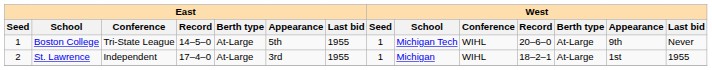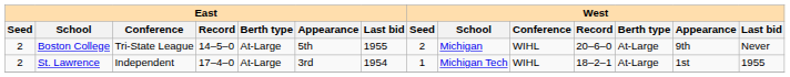 <table class="wikitable">
 <tr>
 <th colspan="7" style="background:#ffdead;">East</th>
 <th colspan="7" style="background:#ffdead;">West</th>
 </tr>
 <tr>
 <th>Seed</th>
 <th>School</th>
 <th>Conference</th>
 <th>Record</th>
 <th>Berth type</th>
 <th>Appearance</th>
 <th>Last bid</th>
 <th>Seed</th>
 <th>School</th>
 <th>Conference</th>
 <th>Record</th>
 <th>Berth type</th>
 <th>Appearance</th>
 <th>Last bid</th>
 </tr>
 <tr>
-<td align=center>1</td>
+<td align=center>2</td>
 <td><a href='#'>Boston College</a></td>
 <td>Tri-State League</td>
 <td>14–5–0</td>
 <td>At-Large</td>
 <td>5th</td>
 <td>1955</td>
-<td align=center>1</td>
-<td><a href='#'>Michigan Tech</a></td>
+<td align=center>2</td>
+<td><a href='#'>Michigan</a></td>
 <td>WIHL</td>
 <td>20–6–0</td>
 <td>At-Large</td>
 <td>9th</td>
 <td>Never</td>
 </tr>
 <tr>
 <td align=center>2</td>
 <td><a href='#'>St. Lawrence</a></td>
 <td>Independent</td>
 <td>17–4–0</td>
 <td>At-Large</td>
 <td>3rd</td>
-<td>1955</td>
+<td>1954</td>
 <td align=center>1</td>
-<td><a href='#'>Michigan</a></td>
+<td><a href='#'>Michigan Tech</a></td>
 <td>WIHL</td>
 <td>18–2–1</td>
 <td>At-Large</td>
 <td>1st</td>
 <td>1955</td>
 </tr>
 <tr>
 </tr>
 </table>
